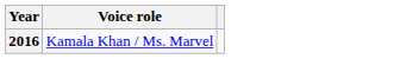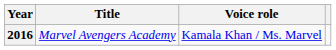 <table class="wikitable plainrowheaders" style="margin-right: 0;">
 <tr>
 <th scope="col">Year</th>
+<th scope="col">Title</th>
 <th scope="col">Voice role</th>
 <th scope="col" class="unsortable"></th>
 </tr>
 <tr>
 <th scope="row">2016</th>
+<td><em><a href='#'>Marvel Avengers Academy</a></em></td>
 <td><a href='#'>Kamala Khan / Ms. Marvel</a></td>
 <td style="text-align: center;"></td>
 </tr>
 </table>
